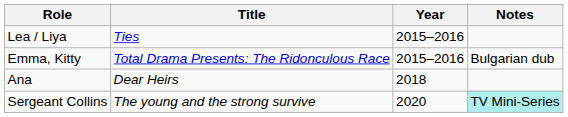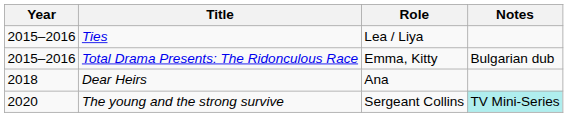 <table class="wikitable sortable">
 <tr>
+<th>Year</th>
+<th>Title</th>
 <th>Role</th>
-<th>Title</th>
-<th>Year</th>
 <th class="unsortable">Notes</th>
 </tr>
 <tr>
+<td>2015–2016</td>
+<td><em><a href='#'>Ties</a></em></td>
 <td>Lea / Liya</td>
-<td><em><a href='#'>Ties</a></em></td>
-<td>2015–2016</td>
 <td></td>
 </tr>
 <tr>
+<td>2015–2016</td>
+<td><em><a href='#'>Total Drama Presents: The Ridonculous Race</a></em></td>
 <td>Emma, Kitty</td>
-<td><em><a href='#'>Total Drama Presents: The Ridonculous Race</a></em></td>
-<td>2015–2016</td>
 <td>Bulgarian dub</td>
 </tr>
 <tr>
+<td>2018</td>
+<td><em>Dear Heirs</em></td>
 <td>Ana</td>
-<td><em>Dear Heirs</em></td>
-<td>2018</td>
 <td></td>
 </tr>
 <tr>
+<td>2020</td>
+<td><em>The young and the strong survive</em></td>
 <td>Sergeant Collins</td>
-<td><em>The young and the strong survive</em></td>
-<td>2020</td>
 <td style="background: paleturquoise;">TV Mini-Series</td>
 </tr>
 </table>
